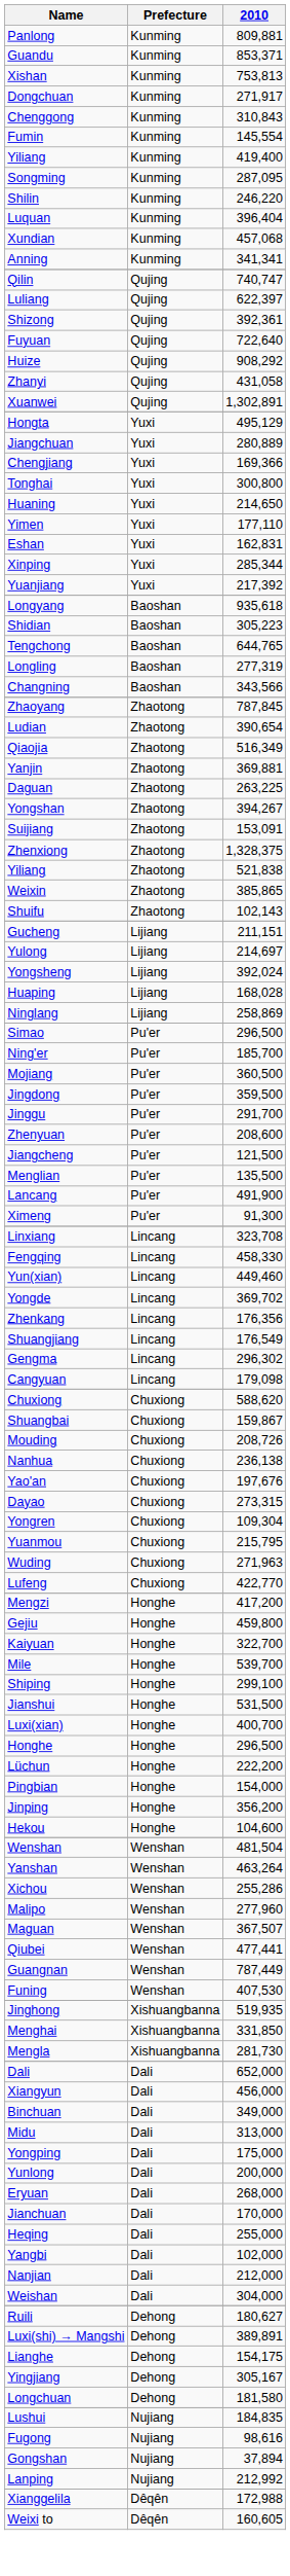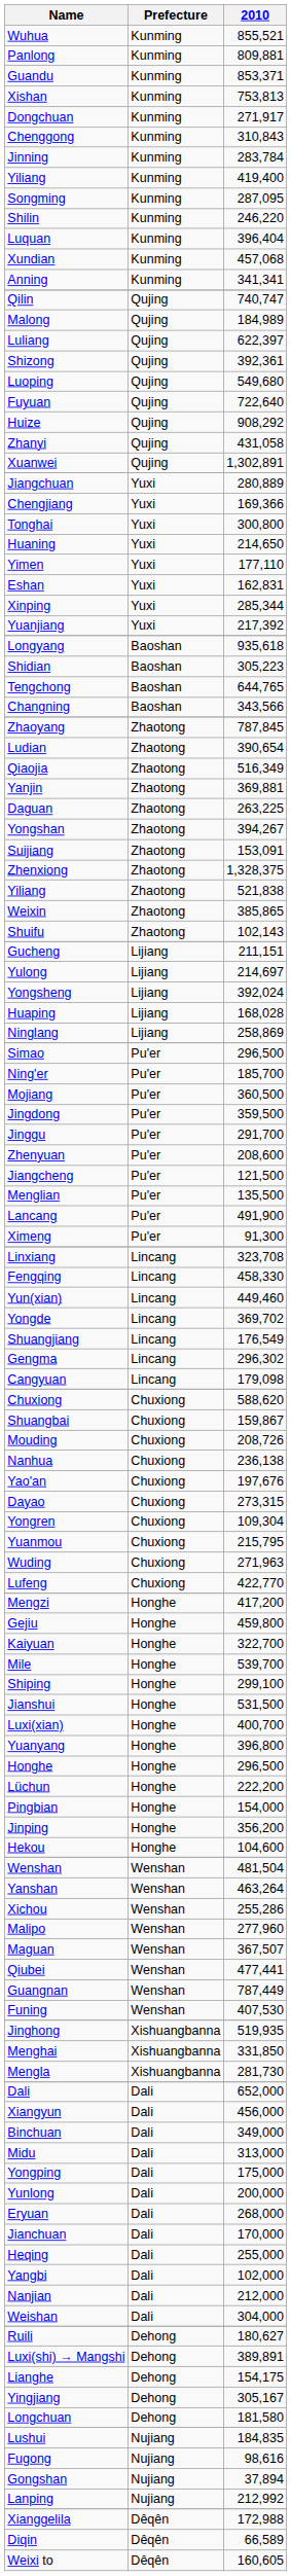 <table class="wikitable sortable" style="font-size:90%;" align="center">
 <tr>
 <th>Name</th>
 <th>Prefecture</th>
 <th><a href='#'>2010</a></th>
+</tr>
+<tr>
+<td><a href='#'>Wuhua</a></td>
+<td>Kunming</td>
+<td style="text-align: right;">855,521</td>
 </tr>
 <tr>
 <td><a href='#'>Panlong</a></td>
 <td>Kunming</td>
 <td style="text-align: right;">809,881</td>
 </tr>
 <tr>
 <td><a href='#'>Guandu</a></td>
 <td>Kunming</td>
 <td style="text-align: right;">853,371</td>
 </tr>
 <tr>
 <td><a href='#'>Xishan</a></td>
 <td>Kunming</td>
 <td style="text-align: right;">753,813</td>
 </tr>
 <tr>
 <td><a href='#'>Dongchuan</a></td>
 <td>Kunming</td>
 <td style="text-align: right;">271,917</td>
 </tr>
 <tr>
 <td><a href='#'>Chenggong</a></td>
 <td>Kunming</td>
 <td style="text-align: right;">310,843</td>
 </tr>
 <tr>
-<td><a href='#'>Fumin</a></td>
+<td><a href='#'>Jinning</a></td>
 <td>Kunming</td>
-<td style="text-align: right;">145,554</td>
+<td style="text-align: right;">283,784</td>
 </tr>
 <tr>
 <td><a href='#'>Yiliang</a></td>
 <td>Kunming</td>
 <td style="text-align: right;">419,400</td>
 </tr>
 <tr>
 <td><a href='#'>Songming</a></td>
 <td>Kunming</td>
 <td style="text-align: right;">287,095</td>
 </tr>
 <tr>
 <td><a href='#'>Shilin</a></td>
 <td>Kunming</td>
 <td style="text-align: right;">246,220</td>
 </tr>
 <tr>
 <td><a href='#'>Luquan</a></td>
 <td>Kunming</td>
 <td style="text-align: right;">396,404</td>
 </tr>
 <tr>
 <td><a href='#'>Xundian</a></td>
 <td>Kunming</td>
 <td style="text-align: right;">457,068</td>
 </tr>
 <tr>
 <td><a href='#'>Anning</a></td>
 <td>Kunming</td>
 <td style="text-align: right;">341,341</td>
 </tr>
 <tr>
 </tr>
 <tr>
 <td><a href='#'>Qilin</a></td>
 <td>Qujing</td>
 <td style="text-align: right;">740,747</td>
 </tr>
 <tr>
+<td><a href='#'>Malong</a></td>
+<td>Qujing</td>
+<td style="text-align: right;">184,989</td>
+</tr>
+<tr>
 <td><a href='#'>Luliang</a></td>
 <td>Qujing</td>
 <td style="text-align: right;">622,397</td>
 </tr>
 <tr>
 <td><a href='#'>Shizong</a></td>
 <td>Qujing</td>
 <td style="text-align: right;">392,361</td>
+</tr>
+<tr>
+<td><a href='#'>Luoping</a></td>
+<td>Qujing</td>
+<td style="text-align: right;">549,680</td>
 </tr>
 <tr>
 <td><a href='#'>Fuyuan</a></td>
 <td>Qujing</td>
 <td style="text-align: right;">722,640</td>
 </tr>
 <tr>
 <td><a href='#'>Huize</a></td>
 <td>Qujing</td>
 <td style="text-align: right;">908,292</td>
 </tr>
 <tr>
 <td><a href='#'>Zhanyi</a></td>
 <td>Qujing</td>
 <td style="text-align: right;">431,058</td>
 </tr>
 <tr>
 <td><a href='#'>Xuanwei</a></td>
 <td>Qujing</td>
 <td style="text-align: right;">1,302,891</td>
 </tr>
 <tr>
-</tr>
-<tr>
-<td><a href='#'>Hongta</a></td>
-<td>Yuxi</td>
-<td style="text-align: right;">495,129</td>
 </tr>
 <tr>
 <td><a href='#'>Jiangchuan</a></td>
 <td>Yuxi</td>
 <td style="text-align: right;">280,889</td>
 </tr>
 <tr>
 <td><a href='#'>Chengjiang</a></td>
 <td>Yuxi</td>
 <td style="text-align: right;">169,366</td>
 </tr>
 <tr>
 <td><a href='#'>Tonghai</a></td>
 <td>Yuxi</td>
 <td style="text-align: right;">300,800</td>
 </tr>
 <tr>
 <td><a href='#'>Huaning</a></td>
 <td>Yuxi</td>
 <td style="text-align: right;">214,650</td>
 </tr>
 <tr>
 <td><a href='#'>Yimen</a></td>
 <td>Yuxi</td>
 <td style="text-align: right;">177,110</td>
 </tr>
 <tr>
 <td><a href='#'>Eshan</a></td>
 <td>Yuxi</td>
 <td style="text-align: right;">162,831</td>
 </tr>
 <tr>
 <td><a href='#'>Xinping</a></td>
 <td>Yuxi</td>
 <td style="text-align: right;">285,344</td>
 </tr>
 <tr>
 <td><a href='#'>Yuanjiang</a></td>
 <td>Yuxi</td>
 <td style="text-align: right;">217,392</td>
 </tr>
 <tr>
 </tr>
 <tr>
 <td><a href='#'>Longyang</a></td>
 <td>Baoshan</td>
 <td style="text-align: right;">935,618</td>
 </tr>
 <tr>
 <td><a href='#'>Shidian</a></td>
 <td>Baoshan</td>
 <td style="text-align: right;">305,223</td>
 </tr>
 <tr>
 <td><a href='#'>Tengchong</a></td>
 <td>Baoshan</td>
 <td style="text-align: right;">644,765</td>
-</tr>
-<tr>
-<td><a href='#'>Longling</a></td>
-<td>Baoshan</td>
-<td style="text-align: right;">277,319</td>
 </tr>
 <tr>
 <td><a href='#'>Changning</a></td>
 <td>Baoshan</td>
 <td style="text-align: right;">343,566</td>
 </tr>
 <tr>
 </tr>
 <tr>
 <td><a href='#'>Zhaoyang</a></td>
 <td>Zhaotong</td>
 <td style="text-align: right;">787,845</td>
 </tr>
 <tr>
 <td><a href='#'>Ludian</a></td>
 <td>Zhaotong</td>
 <td style="text-align: right;">390,654</td>
 </tr>
 <tr>
 <td><a href='#'>Qiaojia</a></td>
 <td>Zhaotong</td>
 <td style="text-align: right;">516,349</td>
 </tr>
 <tr>
 <td><a href='#'>Yanjin</a></td>
 <td>Zhaotong</td>
 <td style="text-align: right;">369,881</td>
 </tr>
 <tr>
 <td><a href='#'>Daguan</a></td>
 <td>Zhaotong</td>
 <td style="text-align: right;">263,225</td>
 </tr>
 <tr>
 <td><a href='#'>Yongshan</a></td>
 <td>Zhaotong</td>
 <td style="text-align: right;">394,267</td>
 </tr>
 <tr>
 <td><a href='#'>Suijiang</a></td>
 <td>Zhaotong</td>
 <td style="text-align: right;">153,091</td>
 </tr>
 <tr>
 <td><a href='#'>Zhenxiong</a></td>
 <td>Zhaotong</td>
 <td style="text-align: right;">1,328,375</td>
 </tr>
 <tr>
 <td><a href='#'>Yiliang</a></td>
 <td>Zhaotong</td>
 <td style="text-align: right;">521,838</td>
 </tr>
 <tr>
 <td><a href='#'>Weixin</a></td>
 <td>Zhaotong</td>
 <td style="text-align: right;">385,865</td>
 </tr>
 <tr>
 <td><a href='#'>Shuifu</a></td>
 <td>Zhaotong</td>
 <td style="text-align: right;">102,143</td>
 </tr>
 <tr>
 </tr>
 <tr>
 <td><a href='#'>Gucheng</a></td>
 <td>Lijiang</td>
 <td style="text-align: right;">211,151</td>
 </tr>
 <tr>
 <td><a href='#'>Yulong</a></td>
 <td>Lijiang</td>
 <td style="text-align: right;">214,697</td>
 </tr>
 <tr>
 <td><a href='#'>Yongsheng</a></td>
 <td>Lijiang</td>
 <td style="text-align: right;">392,024</td>
 </tr>
 <tr>
 <td><a href='#'>Huaping</a></td>
 <td>Lijiang</td>
 <td style="text-align: right;">168,028</td>
 </tr>
 <tr>
 <td><a href='#'>Ninglang</a></td>
 <td>Lijiang</td>
 <td style="text-align: right;">258,869</td>
 </tr>
 <tr>
 </tr>
 <tr>
 <td><a href='#'>Simao</a></td>
 <td>Pu'er</td>
 <td style="text-align: right;">296,500</td>
 </tr>
 <tr>
 <td><a href='#'>Ning'er</a></td>
 <td>Pu'er</td>
 <td style="text-align: right;">185,700</td>
 </tr>
 <tr>
 <td><a href='#'>Mojiang</a></td>
 <td>Pu'er</td>
 <td style="text-align: right;">360,500</td>
 </tr>
 <tr>
 <td><a href='#'>Jingdong</a></td>
 <td>Pu'er</td>
 <td style="text-align: right;">359,500</td>
 </tr>
 <tr>
 <td><a href='#'>Jinggu</a></td>
 <td>Pu'er</td>
 <td style="text-align: right;">291,700</td>
 </tr>
 <tr>
 <td><a href='#'>Zhenyuan</a></td>
 <td>Pu'er</td>
 <td style="text-align: right;">208,600</td>
 </tr>
 <tr>
 <td><a href='#'>Jiangcheng</a></td>
 <td>Pu'er</td>
 <td style="text-align: right;">121,500</td>
 </tr>
 <tr>
 <td><a href='#'>Menglian</a></td>
 <td>Pu'er</td>
 <td style="text-align: right;">135,500</td>
 </tr>
 <tr>
 <td><a href='#'>Lancang</a></td>
 <td>Pu'er</td>
 <td style="text-align: right;">491,900</td>
 </tr>
 <tr>
 <td><a href='#'>Ximeng</a></td>
 <td>Pu'er</td>
 <td style="text-align: right;">91,300</td>
 </tr>
 <tr>
 </tr>
 <tr>
 <td><a href='#'>Linxiang</a></td>
 <td>Lincang</td>
 <td style="text-align: right;">323,708</td>
 </tr>
 <tr>
 <td><a href='#'>Fengqing</a></td>
 <td>Lincang</td>
 <td style="text-align: right;">458,330</td>
 </tr>
 <tr>
 <td><a href='#'>Yun(xian)</a></td>
 <td>Lincang</td>
 <td style="text-align: right;">449,460</td>
 </tr>
 <tr>
 <td><a href='#'>Yongde</a></td>
 <td>Lincang</td>
 <td style="text-align: right;">369,702</td>
 </tr>
 <tr>
-<td><a href='#'>Zhenkang</a></td>
-<td>Lincang</td>
-<td style="text-align: right;">176,356</td>
-</tr>
-<tr>
 <td><a href='#'>Shuangjiang</a></td>
 <td>Lincang</td>
 <td style="text-align: right;">176,549</td>
 </tr>
 <tr>
 <td><a href='#'>Gengma</a></td>
 <td>Lincang</td>
 <td style="text-align: right;">296,302</td>
 </tr>
 <tr>
 <td><a href='#'>Cangyuan</a></td>
 <td>Lincang</td>
 <td style="text-align: right;">179,098</td>
 </tr>
 <tr>
 </tr>
 <tr>
 <td><a href='#'>Chuxiong</a></td>
 <td>Chuxiong</td>
 <td style="text-align: right;">588,620</td>
 </tr>
 <tr>
 <td><a href='#'>Shuangbai</a></td>
 <td>Chuxiong</td>
 <td style="text-align: right;">159,867</td>
 </tr>
 <tr>
 <td><a href='#'>Mouding</a></td>
 <td>Chuxiong</td>
 <td style="text-align: right;">208,726</td>
 </tr>
 <tr>
 <td><a href='#'>Nanhua</a></td>
 <td>Chuxiong</td>
 <td style="text-align: right;">236,138</td>
 </tr>
 <tr>
 <td><a href='#'>Yao'an</a></td>
 <td>Chuxiong</td>
 <td style="text-align: right;">197,676</td>
 </tr>
 <tr>
 <td><a href='#'>Dayao</a></td>
 <td>Chuxiong</td>
 <td style="text-align: right;">273,315</td>
 </tr>
 <tr>
 <td><a href='#'>Yongren</a></td>
 <td>Chuxiong</td>
 <td style="text-align: right;">109,304</td>
 </tr>
 <tr>
 <td><a href='#'>Yuanmou</a></td>
 <td>Chuxiong</td>
 <td style="text-align: right;">215,795</td>
 </tr>
 <tr>
 <td><a href='#'>Wuding</a></td>
 <td>Chuxiong</td>
 <td style="text-align: right;">271,963</td>
 </tr>
 <tr>
 <td><a href='#'>Lufeng</a></td>
 <td>Chuxiong</td>
 <td style="text-align: right;">422,770</td>
 </tr>
 <tr>
 </tr>
 <tr>
 <td><a href='#'>Mengzi</a></td>
 <td>Honghe</td>
 <td style="text-align: right;">417,200</td>
 </tr>
 <tr>
 <td><a href='#'>Gejiu</a></td>
 <td>Honghe</td>
 <td style="text-align: right;">459,800</td>
 </tr>
 <tr>
 <td><a href='#'>Kaiyuan</a></td>
 <td>Honghe</td>
 <td style="text-align: right;">322,700</td>
 </tr>
 <tr>
 <td><a href='#'>Mile</a></td>
 <td>Honghe</td>
 <td style="text-align: right;">539,700</td>
 </tr>
 <tr>
 <td><a href='#'>Shiping</a></td>
 <td>Honghe</td>
 <td style="text-align: right;">299,100</td>
 </tr>
 <tr>
 <td><a href='#'>Jianshui</a></td>
 <td>Honghe</td>
 <td style="text-align: right;">531,500</td>
 </tr>
 <tr>
 <td><a href='#'>Luxi(xian)</a></td>
 <td>Honghe</td>
 <td style="text-align: right;">400,700</td>
+</tr>
+<tr>
+<td><a href='#'>Yuanyang</a></td>
+<td>Honghe</td>
+<td style="text-align: right;">396,800</td>
 </tr>
 <tr>
 <td><a href='#'>Honghe</a></td>
 <td>Honghe</td>
 <td style="text-align: right;">296,500</td>
 </tr>
 <tr>
 <td><a href='#'>Lüchun</a></td>
 <td>Honghe</td>
 <td style="text-align: right;">222,200</td>
 </tr>
 <tr>
 <td><a href='#'>Pingbian</a></td>
 <td>Honghe</td>
 <td style="text-align: right;">154,000</td>
 </tr>
 <tr>
 <td><a href='#'>Jinping</a></td>
 <td>Honghe</td>
 <td style="text-align: right;">356,200</td>
 </tr>
 <tr>
 <td><a href='#'>Hekou</a></td>
 <td>Honghe</td>
 <td style="text-align: right;">104,600</td>
 </tr>
 <tr>
 </tr>
 <tr>
 <td><a href='#'>Wenshan</a></td>
 <td>Wenshan</td>
 <td style="text-align: right;">481,504</td>
 </tr>
 <tr>
 <td><a href='#'>Yanshan</a></td>
 <td>Wenshan</td>
 <td style="text-align: right;">463,264</td>
 </tr>
 <tr>
 <td><a href='#'>Xichou</a></td>
 <td>Wenshan</td>
 <td style="text-align: right;">255,286</td>
 </tr>
 <tr>
 <td><a href='#'>Malipo</a></td>
 <td>Wenshan</td>
 <td style="text-align: right;">277,960</td>
 </tr>
 <tr>
 <td><a href='#'>Maguan</a></td>
 <td>Wenshan</td>
 <td style="text-align: right;">367,507</td>
 </tr>
 <tr>
 <td><a href='#'>Qiubei</a></td>
 <td>Wenshan</td>
 <td style="text-align: right;">477,441</td>
 </tr>
 <tr>
 <td><a href='#'>Guangnan</a></td>
 <td>Wenshan</td>
 <td style="text-align: right;">787,449</td>
 </tr>
 <tr>
 <td><a href='#'>Funing</a></td>
 <td>Wenshan</td>
 <td style="text-align: right;">407,530</td>
 </tr>
 <tr>
 </tr>
 <tr>
 <td><a href='#'>Jinghong</a></td>
 <td>Xishuangbanna</td>
 <td style="text-align: right;">519,935</td>
 </tr>
 <tr>
 <td><a href='#'>Menghai</a></td>
 <td>Xishuangbanna</td>
 <td style="text-align: right;">331,850</td>
 </tr>
 <tr>
 <td><a href='#'>Mengla</a></td>
 <td>Xishuangbanna</td>
 <td style="text-align: right;">281,730</td>
 </tr>
 <tr>
 </tr>
 <tr>
 <td><a href='#'>Dali</a></td>
 <td>Dali</td>
 <td style="text-align: right;">652,000</td>
 </tr>
 <tr>
 <td><a href='#'>Xiangyun</a></td>
 <td>Dali</td>
 <td style="text-align: right;">456,000</td>
 </tr>
 <tr>
 <td><a href='#'>Binchuan</a></td>
 <td>Dali</td>
 <td style="text-align: right;">349,000</td>
 </tr>
 <tr>
 <td><a href='#'>Midu</a></td>
 <td>Dali</td>
 <td style="text-align: right;">313,000</td>
 </tr>
 <tr>
 <td><a href='#'>Yongping</a></td>
 <td>Dali</td>
 <td style="text-align: right;">175,000</td>
 </tr>
 <tr>
 <td><a href='#'>Yunlong</a></td>
 <td>Dali</td>
 <td style="text-align: right;">200,000</td>
 </tr>
 <tr>
 <td><a href='#'>Eryuan</a></td>
 <td>Dali</td>
 <td style="text-align: right;">268,000</td>
 </tr>
 <tr>
 <td><a href='#'>Jianchuan</a></td>
 <td>Dali</td>
 <td style="text-align: right;">170,000</td>
 </tr>
 <tr>
 <td><a href='#'>Heqing</a></td>
 <td>Dali</td>
 <td style="text-align: right;">255,000</td>
 </tr>
 <tr>
 <td><a href='#'>Yangbi</a></td>
 <td>Dali</td>
 <td style="text-align: right;">102,000</td>
 </tr>
 <tr>
 <td><a href='#'>Nanjian</a></td>
 <td>Dali</td>
 <td style="text-align: right;">212,000</td>
 </tr>
 <tr>
 <td><a href='#'>Weishan</a></td>
 <td>Dali</td>
 <td style="text-align: right;">304,000</td>
 </tr>
 <tr>
 </tr>
 <tr>
 <td><a href='#'>Ruili</a></td>
 <td>Dehong</td>
 <td style="text-align: right;">180,627</td>
 </tr>
 <tr>
 <td><a href='#'>Luxi(shi) → Mangshi</a></td>
 <td>Dehong</td>
 <td style="text-align: right;">389,891</td>
 </tr>
 <tr>
 <td><a href='#'>Lianghe</a></td>
 <td>Dehong</td>
 <td style="text-align: right;">154,175</td>
 </tr>
 <tr>
 <td><a href='#'>Yingjiang</a></td>
 <td>Dehong</td>
 <td style="text-align: right;">305,167</td>
 </tr>
 <tr>
 <td><a href='#'>Longchuan</a></td>
 <td>Dehong</td>
 <td style="text-align: right;">181,580</td>
 </tr>
 <tr>
 </tr>
 <tr>
 <td><a href='#'>Lushui</a></td>
 <td>Nujiang</td>
 <td style="text-align: right;">184,835</td>
 </tr>
 <tr>
 <td><a href='#'>Fugong</a></td>
 <td>Nujiang</td>
 <td style="text-align: right;">98,616</td>
 </tr>
 <tr>
 <td><a href='#'>Gongshan</a></td>
 <td>Nujiang</td>
 <td style="text-align: right;">37,894</td>
 </tr>
 <tr>
 <td><a href='#'>Lanping</a></td>
 <td>Nujiang</td>
 <td style="text-align: right;">212,992</td>
 </tr>
 <tr>
 </tr>
 <tr>
 <td><a href='#'>Xianggelila</a></td>
 <td>Dêqên</td>
 <td style="text-align: right;">172,988</td>
 </tr>
 <tr>
+<td><a href='#'>Diqin</a></td>
+<td>Dêqên</td>
+<td style="text-align: right;">66,589</td>
+</tr>
+<tr>
 <td><a href='#'>Weixi</a> to</td>
 <td>Dêqên</td>
 <td style="text-align: right;">160,605</td>
 </tr>
 </table>
